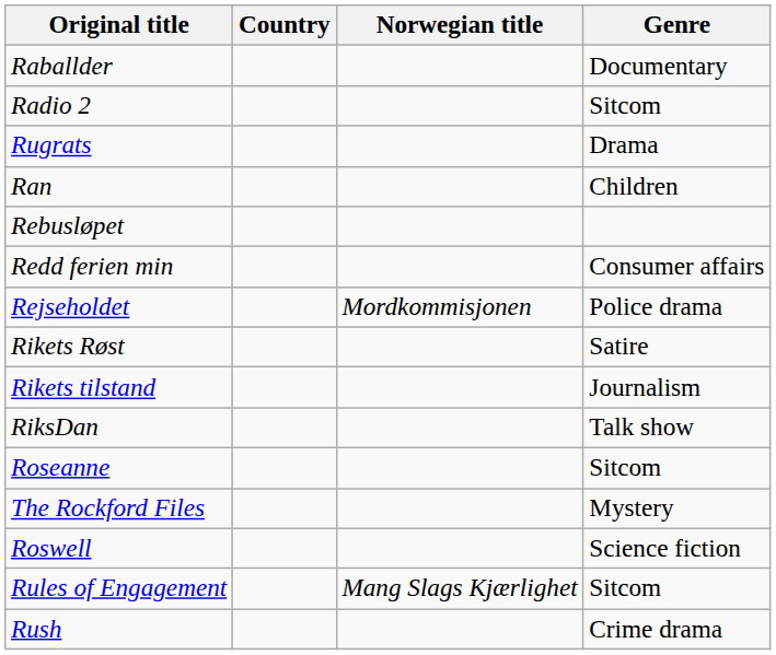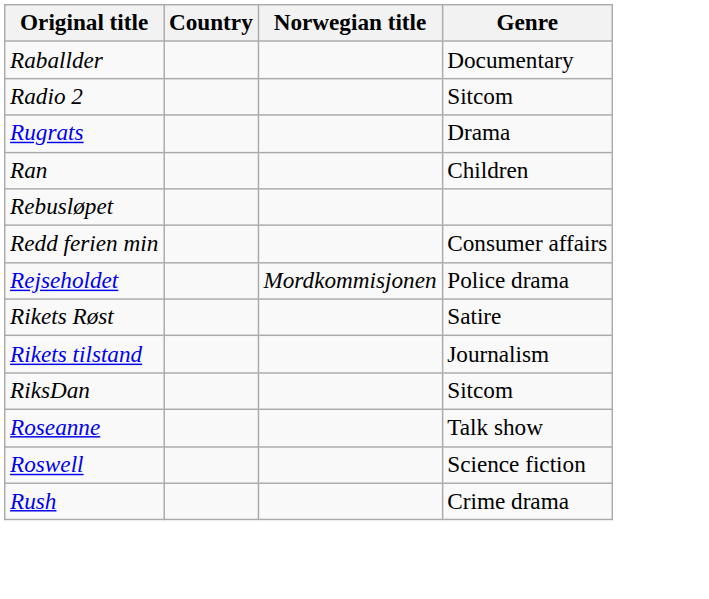 <table class="wikitable sortable">
 <tr>
 <th>Original title</th>
 <th>Country</th>
 <th>Norwegian title</th>
 <th>Genre</th>
 </tr>
 <tr>
 <td><em>Raballder</em></td>
 <td></td>
 <td></td>
 <td>Documentary</td>
 </tr>
 <tr>
 <td><em>Radio 2</em></td>
 <td></td>
 <td></td>
 <td>Sitcom</td>
 </tr>
 <tr>
 <td><em><a href='#'>Rugrats</a></em></td>
 <td></td>
 <td></td>
 <td>Drama</td>
 </tr>
 <tr>
 <td><em>Ran</em></td>
 <td></td>
 <td></td>
 <td>Children</td>
 </tr>
 <tr>
 <td><em>Rebusløpet</em></td>
 <td></td>
 <td></td>
 </tr>
 <tr>
 <td><em>Redd ferien min</em></td>
 <td></td>
 <td></td>
 <td>Consumer affairs</td>
 </tr>
 <tr>
 <td><em><a href='#'>Rejseholdet</a></em></td>
 <td></td>
 <td><em>Mordkommisjonen</em></td>
 <td>Police drama</td>
 </tr>
 <tr>
 <td><em>Rikets Røst</em></td>
 <td></td>
 <td></td>
 <td>Satire</td>
 </tr>
 <tr>
 <td><em><a href='#'>Rikets tilstand</a></em></td>
 <td></td>
 <td></td>
 <td>Journalism</td>
 </tr>
 <tr>
 <td><em>RiksDan</em></td>
 <td></td>
 <td></td>
-<td>Talk show</td>
+<td>Sitcom</td>
 </tr>
 <tr>
 <td><em><a href='#'>Roseanne</a></em></td>
 <td></td>
 <td></td>
-<td>Sitcom</td>
-</tr>
-<tr>
-<td><em><a href='#'>The Rockford Files</a></em></td>
-<td></td>
-<td></td>
-<td>Mystery</td>
+<td>Talk show</td>
 </tr>
 <tr>
 <td><em><a href='#'>Roswell</a></em></td>
 <td></td>
 <td></td>
 <td>Science fiction</td>
 </tr>
 <tr>
-<td><em><a href='#'>Rules of Engagement</a></em></td>
-<td></td>
-<td><em>Mang Slags Kjærlighet</em></td>
-<td>Sitcom</td>
-</tr>
-<tr>
 <td><em><a href='#'>Rush</a></em></td>
 <td></td>
 <td></td>
 <td>Crime drama</td>
 </tr>
 </table>
